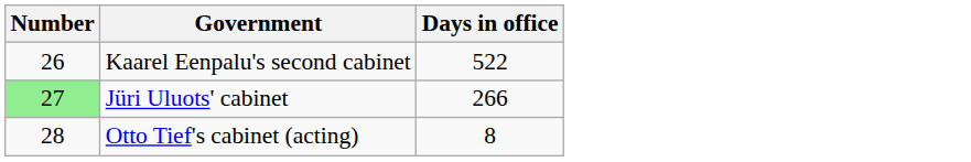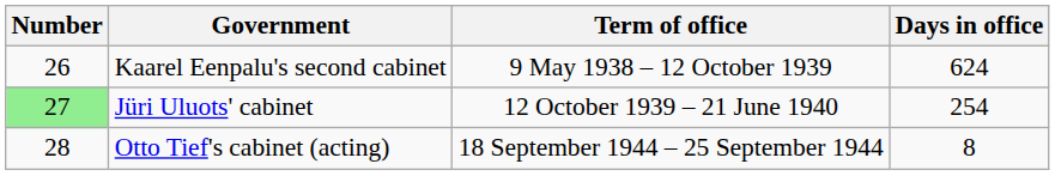 <table class="wikitable sortable" style="text-align:center">
 <tr>
 <th>Number</th>
 <th>Government</th>
+<th>Term of office</th>
 <th>Days in office</th>
 </tr>
 <tr>
 <td>26</td>
 <td align=left>Kaarel Eenpalu's second cabinet</td>
-<td>522</td>
+<td>9 May 1938 – 12 October 1939</td>
+<td>624</td>
 </tr>
 <tr>
 <td style="background: lightgreen;">27</td>
 <td align=left><a href='#'>Jüri Uluots</a>' cabinet</td>
-<td>266</td>
+<td>12 October 1939 – 21 June 1940</td>
+<td>254</td>
 </tr>
 <tr>
 <td>28</td>
 <td align=left><a href='#'>Otto Tief</a>'s cabinet (acting)</td>
+<td>18 September 1944 – 25 September 1944</td>
 <td>8</td>
 </tr>
 </table>
